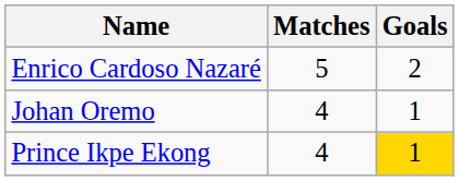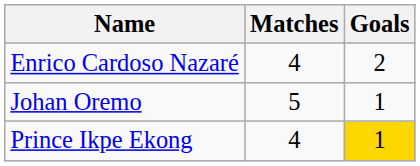 <table class="wikitable">
 <tr>
 <th>Name</th>
 <th>Matches</th>
 <th>Goals</th>
 </tr>
 <tr>
 <td>  <a href='#'>Enrico Cardoso Nazaré</a></td>
-<td style="text-align:center;">5</td>
+<td style="text-align:center;">4</td>
 <td style="text-align:center;">2</td>
 </tr>
 <tr>
 <td>  <a href='#'>Johan Oremo</a></td>
-<td style="text-align:center;">4</td>
+<td style="text-align:center;">5</td>
 <td style="text-align:center;">1</td>
 </tr>
 <tr>
 <td>  <a href='#'>Prince Ikpe Ekong</a></td>
 <td style="text-align:center;">4</td>
 <td style="background: gold; text-align:center;">1</td>
 </tr>
 </table>
